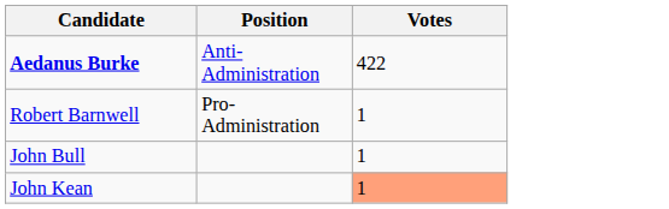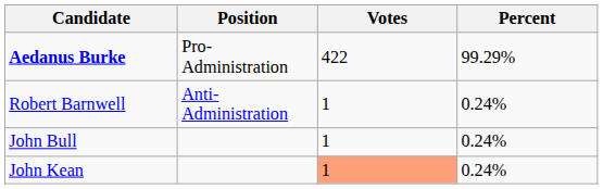 <table class=wikitable>
 <tr>
 <th style="width: 150px">Candidate</th>
 <th style="width: 120px">Position</th>
 <th style="width: 120px">Votes</th>
+<th style="width: 120px">Percent</th>
 </tr>
 <tr>
 <td><strong><a href='#'>Aedanus Burke</a></strong></td>
-<td><a href='#'>Anti-Administration</a></td>
+<td>Pro-Administration</td>
 <td>422</td>
+<td>99.29%</td>
 </tr>
 <tr>
 <td><a href='#'>Robert Barnwell</a></td>
-<td>Pro-Administration</td>
+<td><a href='#'>Anti-Administration</a></td>
 <td>1</td>
+<td>0.24%</td>
 </tr>
 <tr>
 <td><a href='#'>John Bull</a></td>
 <td></td>
 <td>1</td>
+<td>0.24%</td>
 </tr>
 <tr>
 <td><a href='#'>John Kean</a></td>
 <td></td>
 <td style="background: lightsalmon;">1</td>
+<td>0.24%</td>
 </tr>
 </table>
